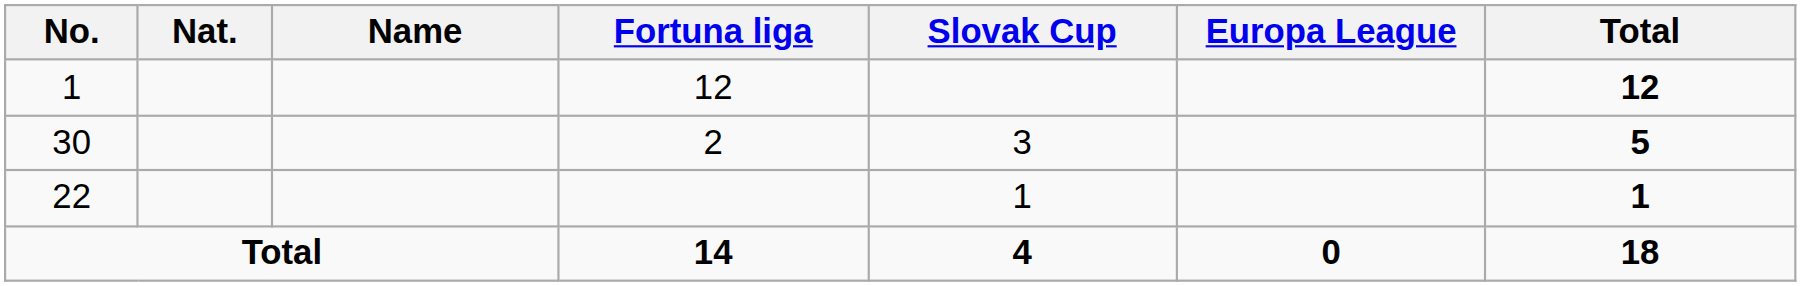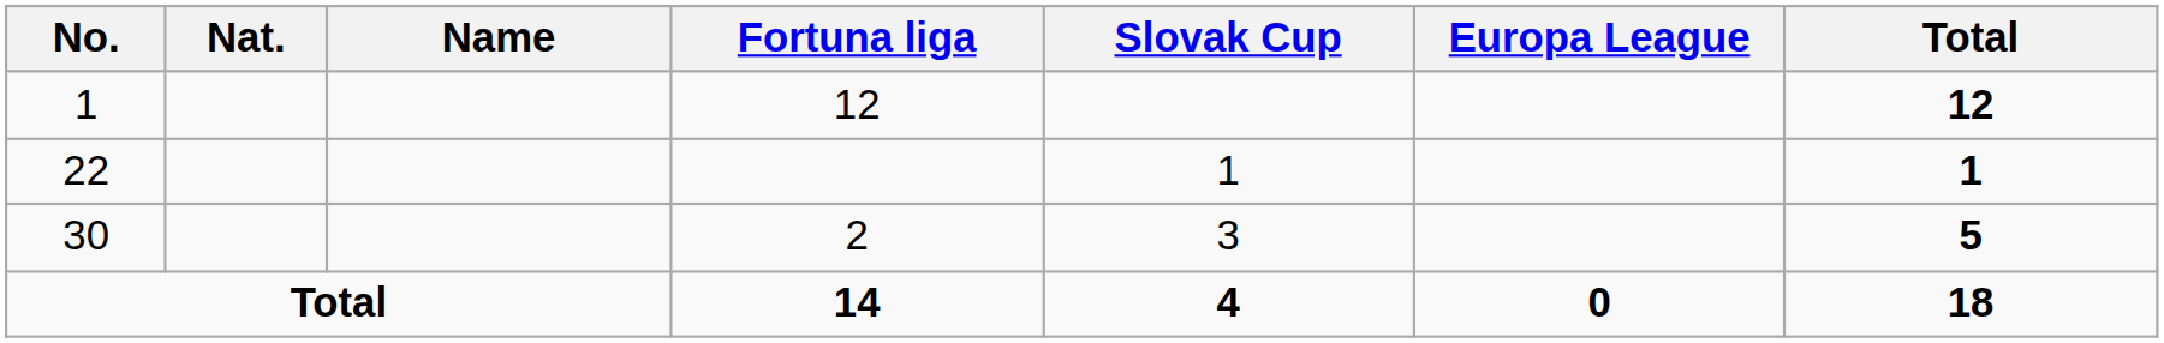 <table class="wikitable sortable" style="text-align:center">
 <tr>
 <th rowspan="1" style="width:54px;">No.</th>
 <th rowspan="1" style="width:54px;">Nat.</th>
 <th rowspan="1" style="width:125px;">Name</th>
 <th style="width:135px;"><a href='#'>Fortuna liga</a></th>
 <th style="width:135px;"><a href='#'>Slovak Cup</a></th>
 <th style="width:135px;"><a href='#'>Europa League</a></th>
 <th style="width:135px;"><strong>Total</strong></th>
 </tr>
 <tr>
 <td>1</td>
 <td></td>
 <td align="left"></td>
 <td>12</td>
 <td></td>
 <td></td>
 <td><strong>12</strong></td>
 </tr>
 <tr>
+<td>22</td>
+<td></td>
+<td align="left"></td>
+<td></td>
+<td>1</td>
+<td></td>
+<td><strong>1</strong></td>
+</tr>
+<tr>
 <td>30</td>
 <td></td>
 <td align="left"></td>
 <td>2</td>
 <td>3</td>
 <td></td>
 <td><strong>5</strong></td>
 </tr>
 <tr>
-<td>22</td>
-<td></td>
-<td align="left"></td>
-<td></td>
-<td>1</td>
-<td></td>
-<td><strong>1</strong></td>
-</tr>
-<tr>
 <td colspan="3"><strong>Total</strong></td>
 <td><strong>14</strong></td>
 <td><strong>4</strong></td>
 <td><strong>0</strong></td>
 <td><strong>18</strong></td>
 </tr>
 </table>
